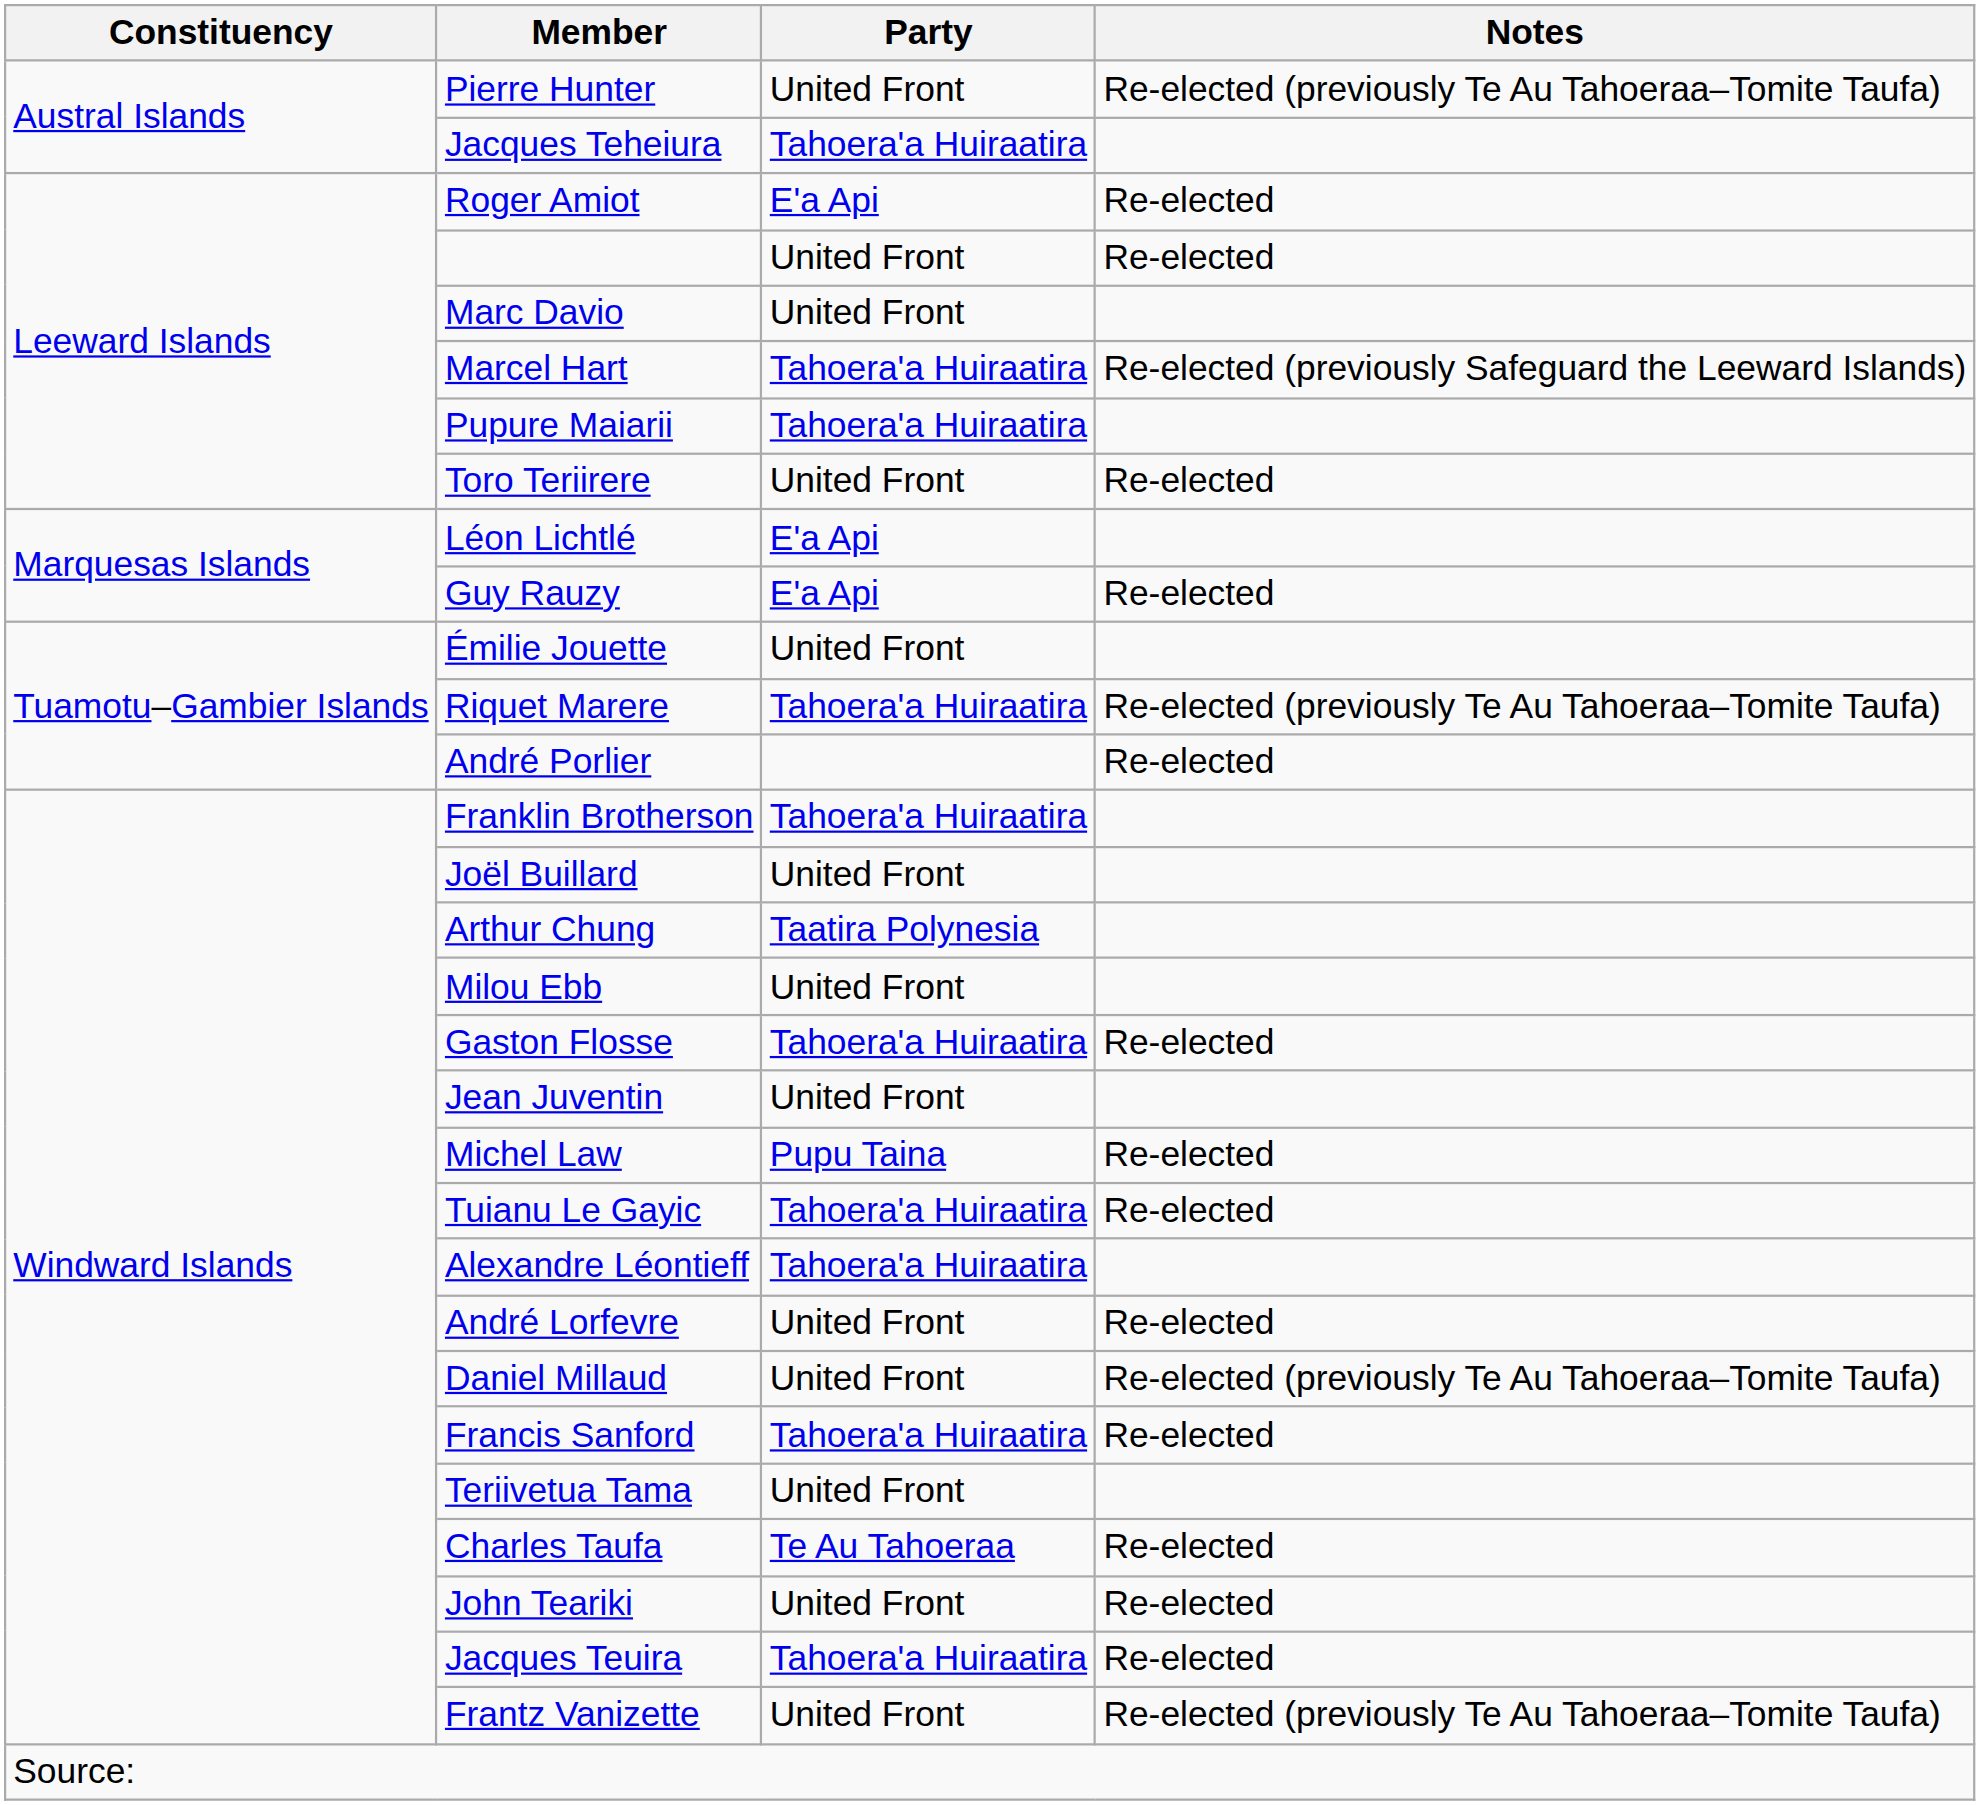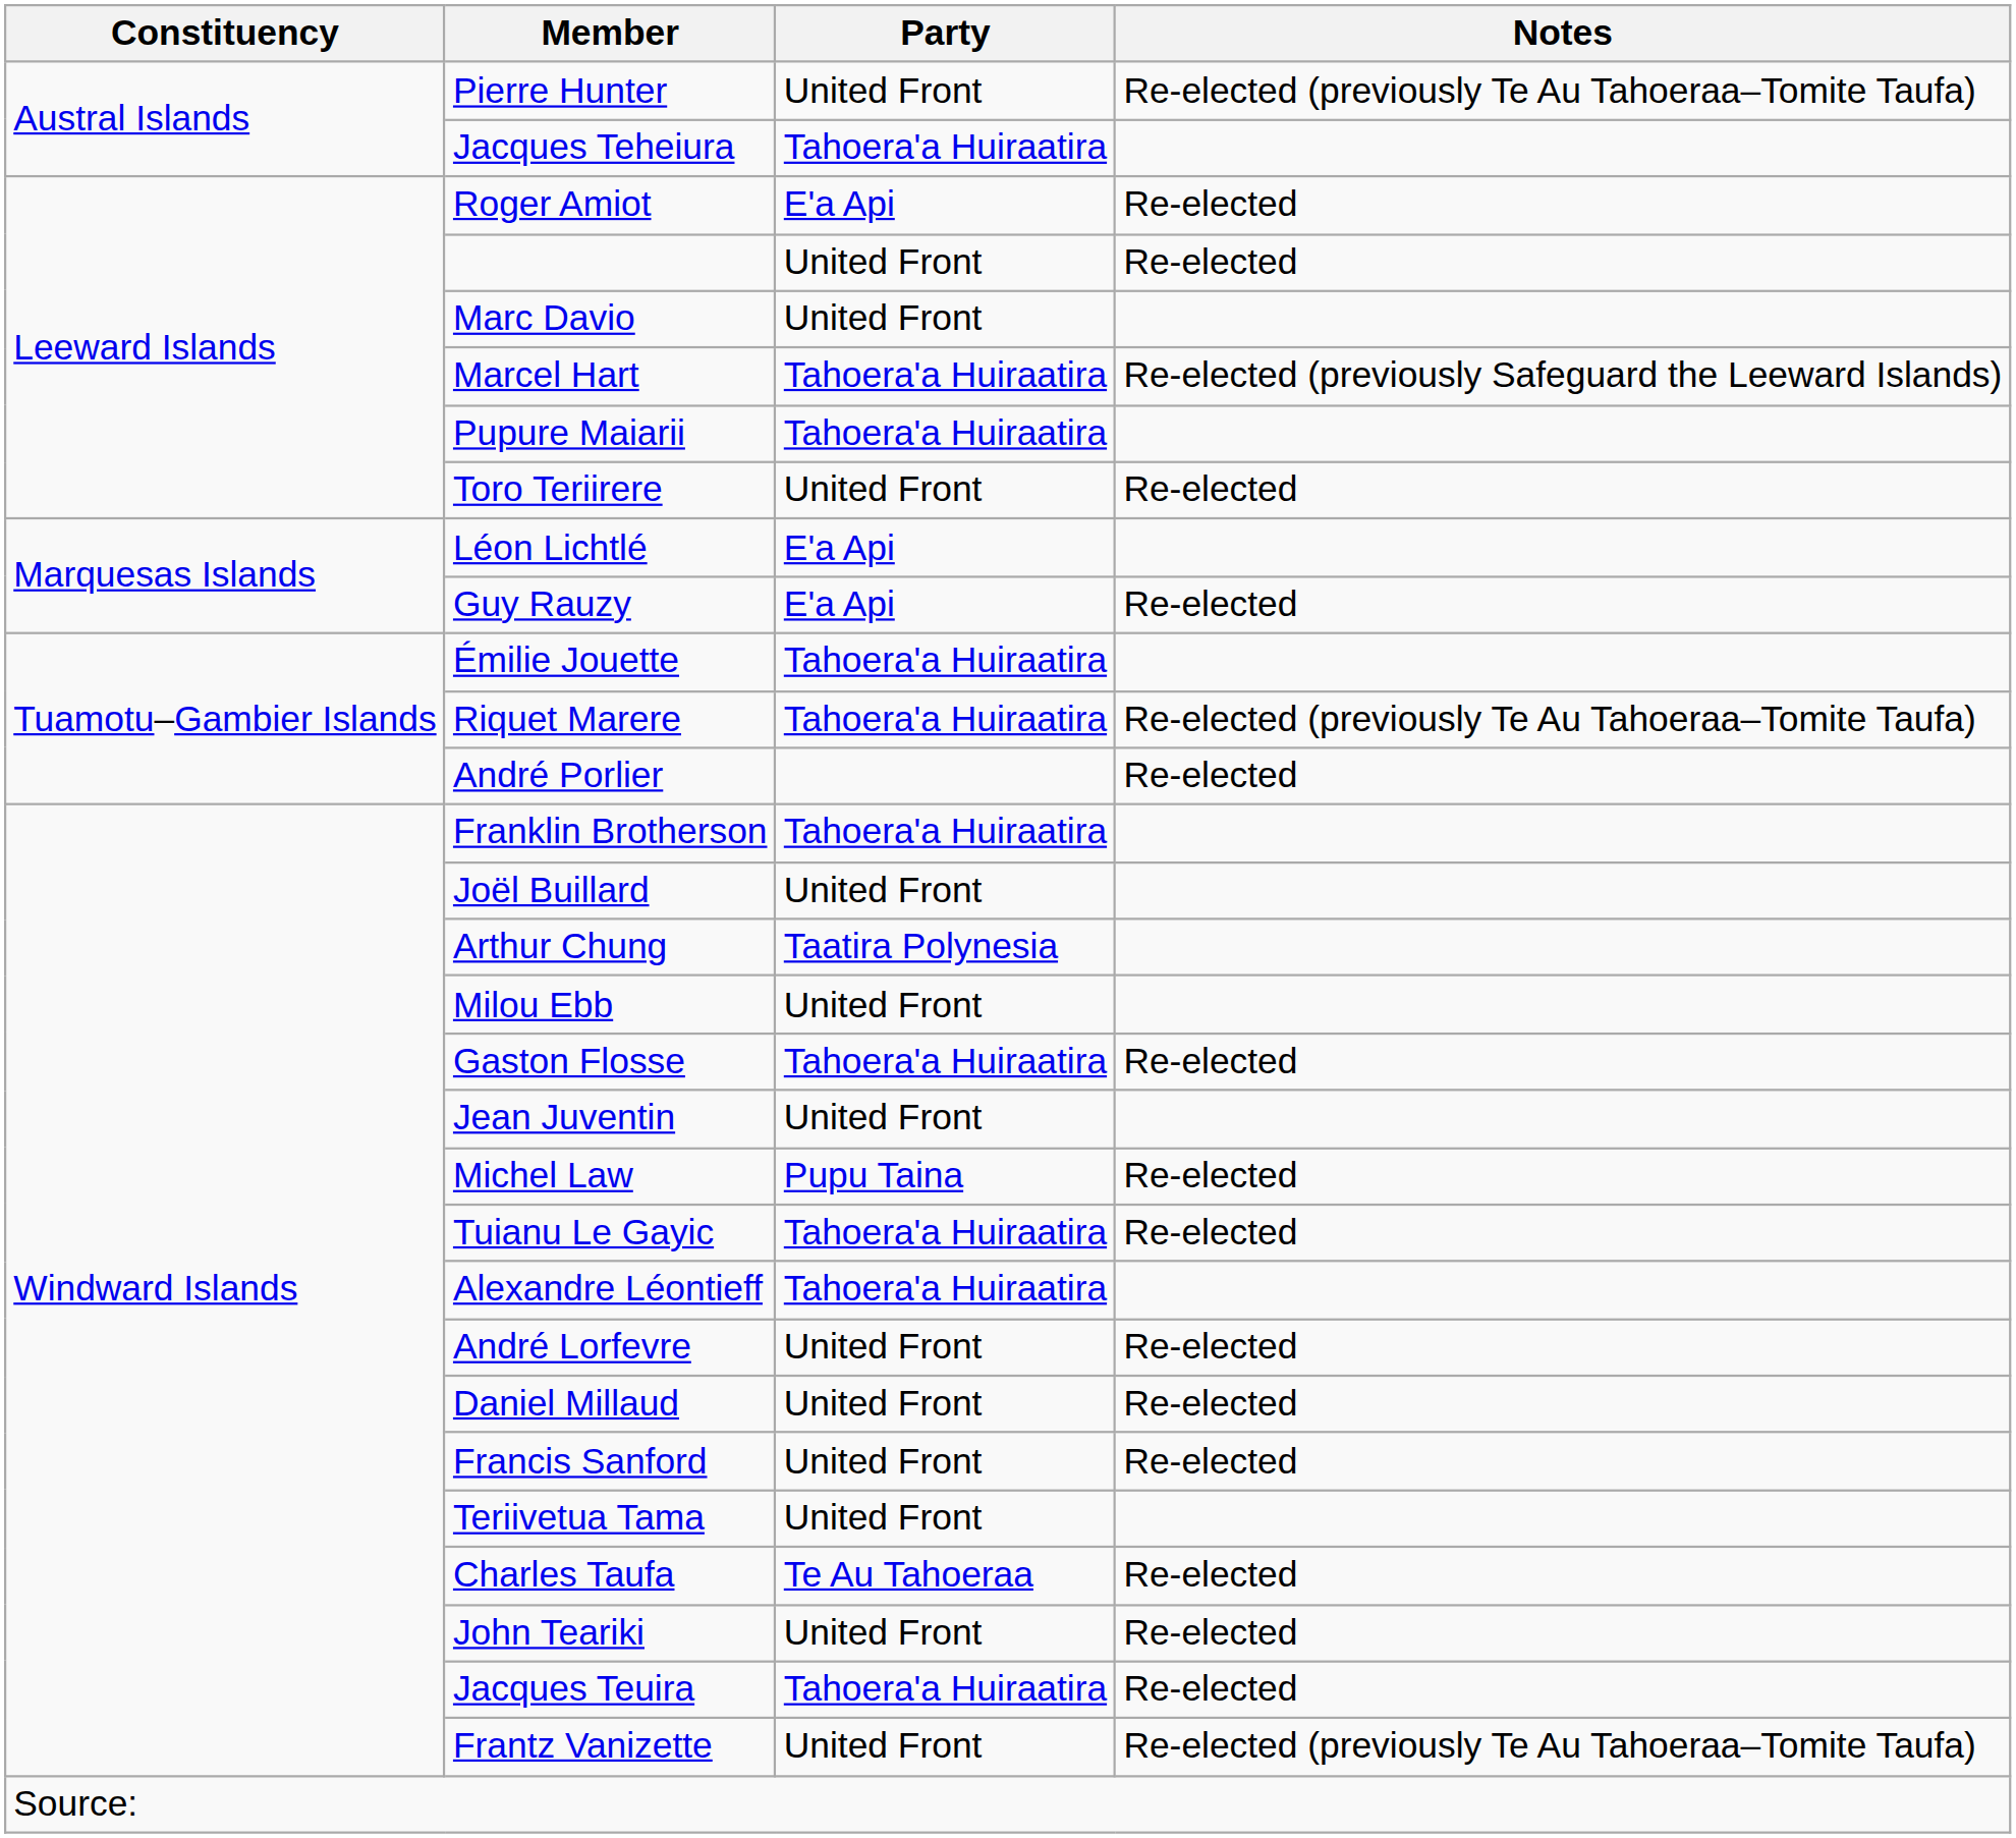 <table class="wikitable sortable">
 <tr>
 <th>Constituency</th>
 <th>Member</th>
 <th>Party</th>
 <th>Notes</th>
 </tr>
 <tr>
 <td rowspan=2><a href='#'>Austral Islands</a></td>
 <td><a href='#'>Pierre Hunter</a></td>
 <td>United Front</td>
 <td>Re-elected (previously Te Au Tahoeraa–Tomite Taufa)</td>
 </tr>
 <tr>
 <td><a href='#'>Jacques Teheiura</a></td>
 <td><a href='#'>Tahoera'a Huiraatira</a></td>
 <td></td>
 </tr>
 <tr>
 <td rowspan=6><a href='#'>Leeward Islands</a></td>
 <td><a href='#'>Roger Amiot</a></td>
 <td><a href='#'>E'a Api</a></td>
 <td>Re-elected</td>
 </tr>
 <tr>
 <td></td>
 <td>United Front</td>
 <td>Re-elected</td>
 </tr>
 <tr>
 <td><a href='#'>Marc Davio</a></td>
 <td>United Front</td>
 <td></td>
 </tr>
 <tr>
 <td><a href='#'>Marcel Hart</a></td>
 <td><a href='#'>Tahoera'a Huiraatira</a></td>
 <td>Re-elected (previously Safeguard the Leeward Islands)</td>
 </tr>
 <tr>
 <td><a href='#'>Pupure Maiarii</a></td>
 <td><a href='#'>Tahoera'a Huiraatira</a></td>
 <td></td>
 </tr>
 <tr>
 <td><a href='#'>Toro Teriirere</a></td>
 <td>United Front</td>
 <td>Re-elected</td>
 </tr>
 <tr>
 <td rowspan=2><a href='#'>Marquesas Islands</a></td>
 <td><a href='#'>Léon Lichtlé</a></td>
 <td><a href='#'>E'a Api</a></td>
 <td></td>
 </tr>
 <tr>
 <td><a href='#'>Guy Rauzy</a></td>
 <td><a href='#'>E'a Api</a></td>
 <td>Re-elected</td>
 </tr>
 <tr>
 <td rowspan=3><a href='#'>Tuamotu</a>–<a href='#'>Gambier Islands</a></td>
 <td><a href='#'>Émilie Jouette</a></td>
-<td>United Front</td>
+<td><a href='#'>Tahoera'a Huiraatira</a></td>
 <td></td>
 </tr>
 <tr>
 <td><a href='#'>Riquet Marere</a></td>
 <td><a href='#'>Tahoera'a Huiraatira</a></td>
 <td>Re-elected (previously Te Au Tahoeraa–Tomite Taufa)</td>
 </tr>
 <tr>
 <td><a href='#'>André Porlier</a></td>
 <td></td>
 <td>Re-elected</td>
 </tr>
 <tr>
 <td rowspan=17><a href='#'>Windward Islands</a></td>
 <td><a href='#'>Franklin Brotherson</a></td>
 <td><a href='#'>Tahoera'a Huiraatira</a></td>
 <td></td>
 </tr>
 <tr>
 <td><a href='#'>Joël Buillard</a></td>
 <td>United Front</td>
 <td></td>
 </tr>
 <tr>
 <td><a href='#'>Arthur Chung</a></td>
 <td><a href='#'>Taatira Polynesia</a></td>
 <td></td>
 </tr>
 <tr>
 <td><a href='#'>Milou Ebb</a></td>
 <td>United Front</td>
 <td></td>
 </tr>
 <tr>
 <td><a href='#'>Gaston Flosse</a></td>
 <td><a href='#'>Tahoera'a Huiraatira</a></td>
 <td>Re-elected</td>
 </tr>
 <tr>
 <td><a href='#'>Jean Juventin</a></td>
 <td>United Front</td>
 <td></td>
 </tr>
 <tr>
 <td><a href='#'>Michel Law</a></td>
 <td><a href='#'>Pupu Taina</a></td>
 <td>Re-elected</td>
 </tr>
 <tr>
 <td><a href='#'>Tuianu Le Gayic</a></td>
 <td><a href='#'>Tahoera'a Huiraatira</a></td>
 <td>Re-elected</td>
 </tr>
 <tr>
 <td><a href='#'>Alexandre Léontieff</a></td>
 <td><a href='#'>Tahoera'a Huiraatira</a></td>
 <td></td>
 </tr>
 <tr>
 <td><a href='#'>André Lorfevre</a></td>
 <td>United Front</td>
 <td>Re-elected</td>
 </tr>
 <tr>
 <td><a href='#'>Daniel Millaud</a></td>
 <td>United Front</td>
-<td>Re-elected (previously Te Au Tahoeraa–Tomite Taufa)</td>
+<td>Re-elected</td>
 </tr>
 <tr>
 <td><a href='#'>Francis Sanford</a></td>
-<td><a href='#'>Tahoera'a Huiraatira</a></td>
+<td>United Front</td>
 <td>Re-elected</td>
 </tr>
 <tr>
 <td><a href='#'>Teriivetua Tama</a></td>
 <td>United Front</td>
 <td></td>
 </tr>
 <tr>
 <td><a href='#'>Charles Taufa</a></td>
 <td><a href='#'>Te Au Tahoeraa</a></td>
 <td>Re-elected</td>
 </tr>
 <tr>
 <td><a href='#'>John Teariki</a></td>
 <td>United Front</td>
 <td>Re-elected</td>
 </tr>
 <tr>
 <td><a href='#'>Jacques Teuira</a></td>
 <td><a href='#'>Tahoera'a Huiraatira</a></td>
 <td>Re-elected</td>
 </tr>
 <tr>
 <td><a href='#'>Frantz Vanizette</a></td>
 <td>United Front</td>
 <td>Re-elected (previously Te Au Tahoeraa–Tomite Taufa)</td>
 </tr>
 <tr class=sortbottom>
 <td colspan=4>Source: </td>
 </tr>
 </table>
